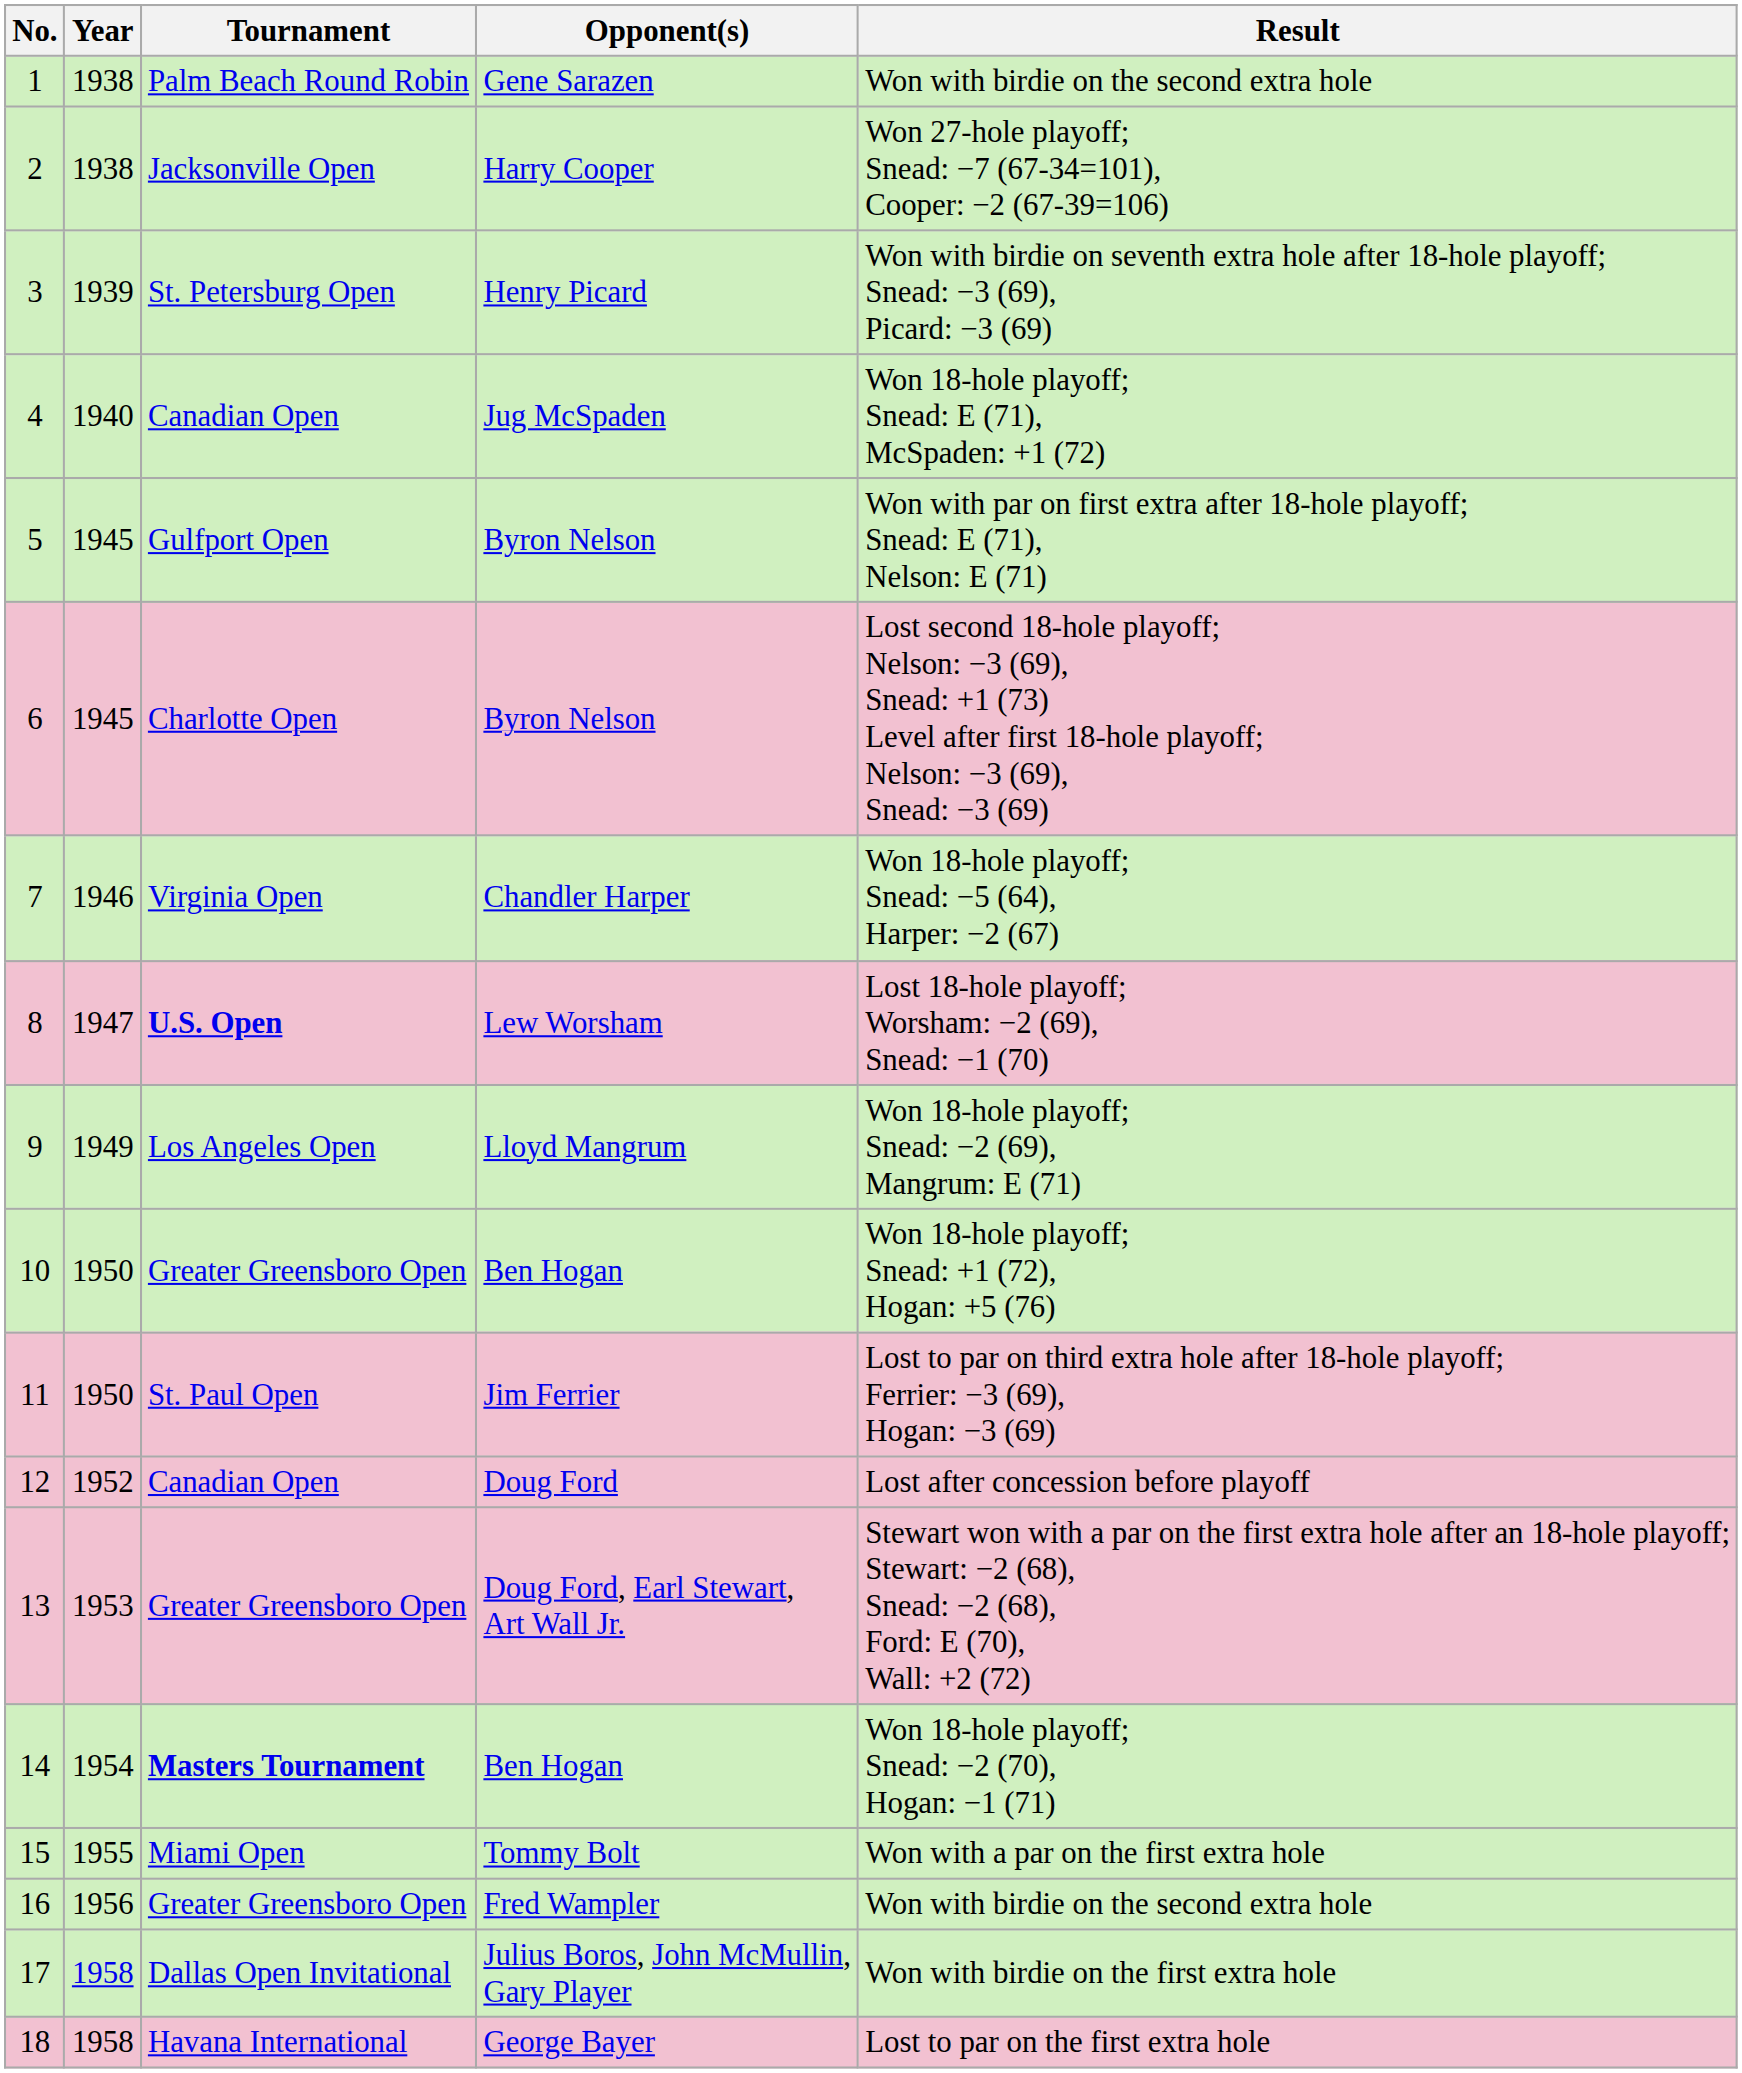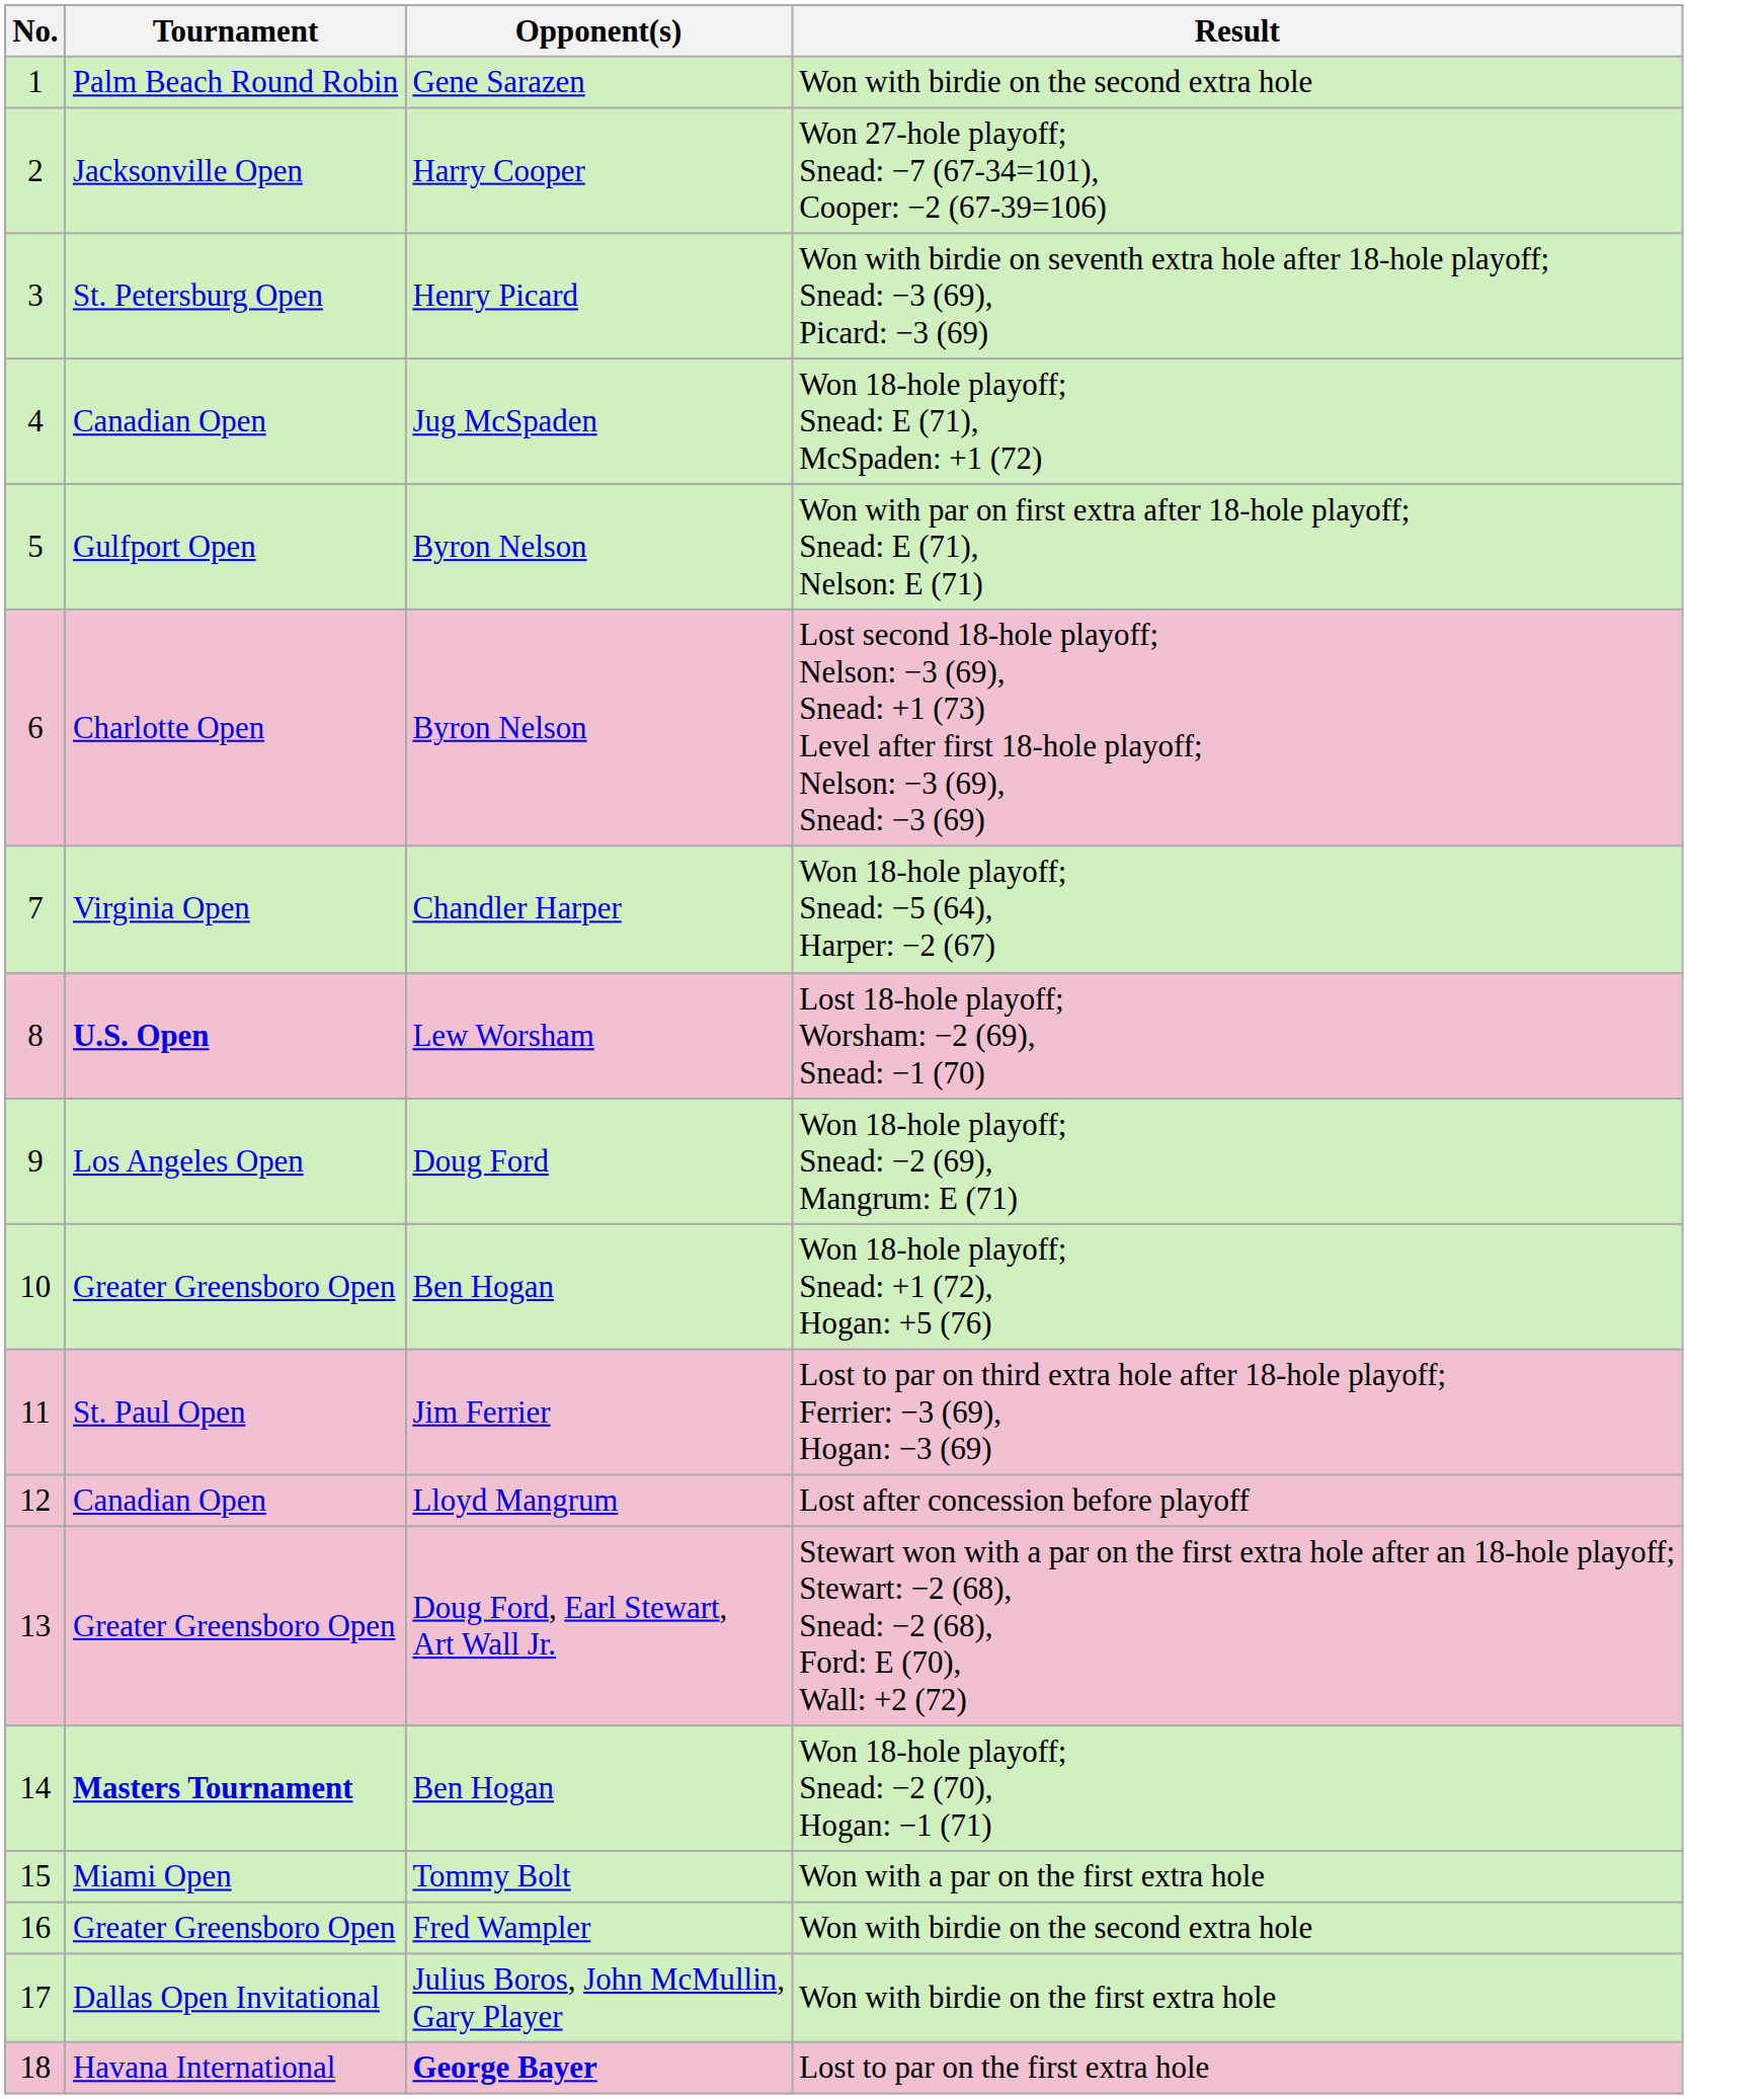 <table class="wikitable" style="font-size:95%;">
 <tr>
 <th>No.</th>
-<th>Year</th>
 <th>Tournament</th>
 <th>Opponent(s)</th>
 <th>Result</th>
 </tr>
 <tr style="background:#D0F0C0;">
 <td align=center>1</td>
-<td>1938</td>
 <td><a href='#'>Palm Beach Round Robin</a></td>
 <td> <a href='#'>Gene Sarazen</a></td>
 <td>Won with birdie on the second extra hole</td>
 </tr>
 <tr style="background:#D0F0C0;">
 <td align=center>2</td>
-<td>1938</td>
 <td><a href='#'>Jacksonville Open</a></td>
 <td> <a href='#'>Harry Cooper</a></td>
 <td>Won 27-hole playoff;<br>Snead: −7 (67-34=101),<br>Cooper: −2 (67-39=106)</td>
 </tr>
 <tr style="background:#D0F0C0;">
 <td align=center>3</td>
-<td>1939</td>
 <td><a href='#'>St. Petersburg Open</a></td>
 <td> <a href='#'>Henry Picard</a></td>
 <td>Won with birdie on seventh extra hole after 18-hole playoff;<br>Snead: −3 (69),<br>Picard: −3 (69)</td>
 </tr>
 <tr style="background:#D0F0C0;">
 <td align=center>4</td>
-<td>1940</td>
 <td><a href='#'>Canadian Open</a></td>
 <td> <a href='#'>Jug McSpaden</a></td>
 <td>Won 18-hole playoff;<br>Snead: E (71),<br>McSpaden: +1 (72)</td>
 </tr>
 <tr style="background:#D0F0C0;">
 <td align=center>5</td>
-<td>1945</td>
 <td><a href='#'>Gulfport Open</a></td>
 <td> <a href='#'>Byron Nelson</a></td>
 <td>Won with par on first extra after 18-hole playoff;<br>Snead: E (71),<br>Nelson: E (71)</td>
 </tr>
 <tr style="background:#F2C1D1;">
 <td align=center>6</td>
-<td>1945</td>
 <td><a href='#'>Charlotte Open</a></td>
 <td> <a href='#'>Byron Nelson</a></td>
 <td>Lost second 18-hole playoff;<br>Nelson: −3 (69),<br>Snead: +1 (73)<br>Level after first 18-hole playoff;<br>Nelson: −3 (69),<br>Snead: −3 (69)</td>
 </tr>
 <tr style="background:#D0F0C0;">
 <td align=center>7</td>
-<td>1946</td>
 <td><a href='#'>Virginia Open</a></td>
 <td> <a href='#'>Chandler Harper</a></td>
 <td>Won 18-hole playoff;<br>Snead: −5 (64),<br>Harper: −2 (67)</td>
 </tr>
 <tr style="background:#F2C1D1;">
 <td align=center>8</td>
-<td>1947</td>
 <td><strong><a href='#'>U.S. Open</a></strong></td>
 <td> <a href='#'>Lew Worsham</a></td>
 <td>Lost 18-hole playoff;<br>Worsham: −2 (69),<br>Snead: −1 (70)</td>
 </tr>
 <tr style="background:#D0F0C0;">
 <td align=center>9</td>
-<td>1949</td>
 <td><a href='#'>Los Angeles Open</a></td>
-<td> <a href='#'>Lloyd Mangrum</a></td>
+<td> <a href='#'>Doug Ford</a></td>
 <td>Won 18-hole playoff;<br>Snead: −2 (69),<br>Mangrum: E (71)</td>
 </tr>
 <tr style="background:#D0F0C0;">
 <td align=center>10</td>
-<td>1950</td>
 <td><a href='#'>Greater Greensboro Open</a></td>
 <td> <a href='#'>Ben Hogan</a></td>
 <td>Won 18-hole playoff;<br>Snead: +1 (72),<br>Hogan: +5 (76)</td>
 </tr>
 <tr style="background:#F2C1D1;">
 <td align=center>11</td>
-<td>1950</td>
 <td><a href='#'>St. Paul Open</a></td>
 <td> <a href='#'>Jim Ferrier</a></td>
 <td>Lost to par on third extra hole after 18-hole playoff;<br>Ferrier: −3 (69),<br>Hogan: −3 (69)</td>
 </tr>
 <tr style="background:#F2C1D1;">
 <td align=center>12</td>
-<td>1952</td>
 <td><a href='#'>Canadian Open</a></td>
-<td> <a href='#'>Doug Ford</a></td>
+<td> <a href='#'>Lloyd Mangrum</a></td>
 <td>Lost after concession before playoff</td>
 </tr>
 <tr style="background:#F2C1D1;">
 <td align=center>13</td>
-<td>1953</td>
 <td><a href='#'>Greater Greensboro Open</a></td>
 <td> <a href='#'>Doug Ford</a>,  <a href='#'>Earl Stewart</a>,<br> <a href='#'>Art Wall Jr.</a></td>
 <td>Stewart won with a par on the first extra hole after an 18-hole playoff;<br>Stewart: −2 (68),<br>Snead: −2 (68),<br>Ford: E (70),<br>Wall: +2 (72)</td>
 </tr>
 <tr style="background:#D0F0C0;">
 <td align=center>14</td>
-<td>1954</td>
 <td><strong><a href='#'>Masters Tournament</a></strong></td>
 <td> <a href='#'>Ben Hogan</a></td>
 <td>Won 18-hole playoff;<br>Snead: −2 (70),<br>Hogan: −1 (71)</td>
 </tr>
 <tr style="background:#D0F0C0;">
 <td align=center>15</td>
-<td>1955</td>
 <td><a href='#'>Miami Open</a></td>
 <td> <a href='#'>Tommy Bolt</a></td>
 <td>Won with a par on the first extra hole</td>
 </tr>
 <tr style="background:#D0F0C0;">
 <td align=center>16</td>
-<td>1956</td>
 <td><a href='#'>Greater Greensboro Open</a></td>
 <td> <a href='#'>Fred Wampler</a></td>
 <td>Won with birdie on the second extra hole</td>
 </tr>
 <tr style="background:#D0F0C0;">
 <td align=center>17</td>
-<td><a href='#'>1958</a></td>
 <td><a href='#'>Dallas Open Invitational</a></td>
 <td> <a href='#'>Julius Boros</a>,  <a href='#'>John McMullin</a>,<br> <a href='#'>Gary Player</a></td>
 <td>Won with birdie on the first extra hole</td>
 </tr>
 <tr style="background:#F2C1D1;">
 <td align=center>18</td>
-<td>1958</td>
 <td><a href='#'>Havana International</a></td>
-<td> <a href='#'>George Bayer</a></td>
+<td><strong> <a href='#'>George Bayer</a></strong></td>
 <td>Lost to par on the first extra hole</td>
 </tr>
 </table>
